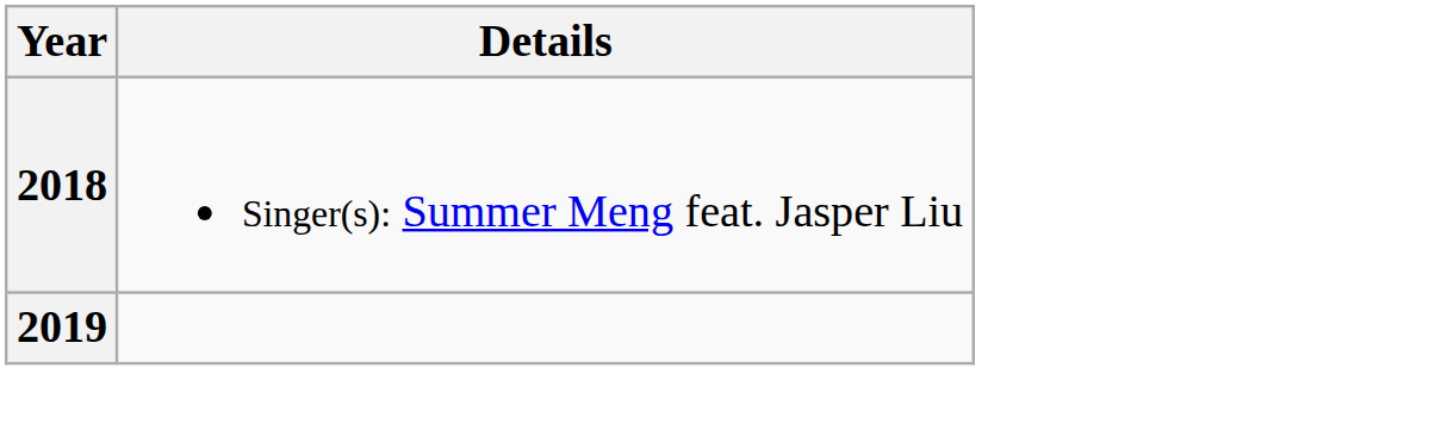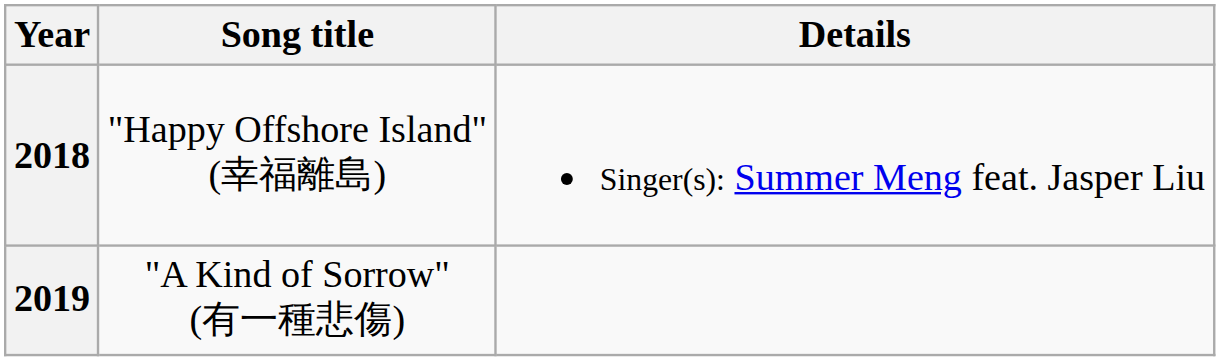 <table class="wikitable plainrowheaders sortable">
 <tr>
 <th>Year</th>
+<th>Song title</th>
 <th>Details</th>
 </tr>
 <tr align=center>
 <th scope="row">2018</th>
+<td>"Happy Offshore Island"<br>(幸福離島)</td>
 <td><br><ul><li><small>Singer(s):</small> <a href='#'>Summer Meng</a> feat. Jasper Liu</li></ul></td>
 </tr>
 <tr align=center>
 <th scope="row">2019</th>
+<td>"A Kind of Sorrow"<br>(有一種悲傷)</td>
 <td></td>
 </tr>
 </table>
